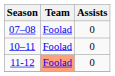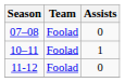 <table class="wikitable" style="text-align: center;">
 <tr>
 <th>Season</th>
 <th>Team</th>
 <th>Assists</th>
 </tr>
 <tr>
 <td><a href='#'>07–08</a></td>
 <td align="left"><a href='#'>Foolad</a></td>
 <td>0</td>
 </tr>
 <tr>
 <td><a href='#'>10–11</a></td>
 <td align="left"><a href='#'>Foolad</a></td>
-<td>0</td>
+<td>1</td>
 </tr>
 <tr>
 <td><a href='#'>11-12</a></td>
-<td align="left" style="background: lightsalmon;"><a href='#'>Foolad</a></td>
+<td align="left"><a href='#'>Foolad</a></td>
 <td>0</td>
 </tr>
 <tr>
 </tr>
 </table>
